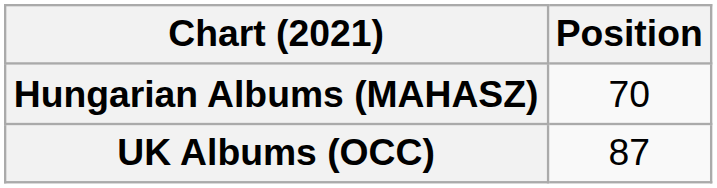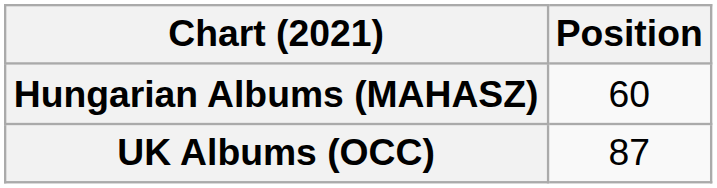 <table class="wikitable sortable plainrowheaders" style="text-align:center">
 <tr>
 <th scope="col">Chart (2021)</th>
 <th scope="col">Position</th>
 </tr>
 <tr>
 <th scope="row">Hungarian Albums (MAHASZ)</th>
-<td>70</td>
+<td>60</td>
 </tr>
 <tr>
 <th scope="row">UK Albums (OCC)</th>
 <td>87</td>
 </tr>
 </table>
